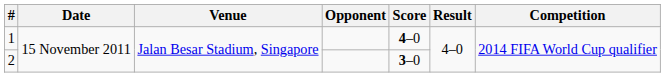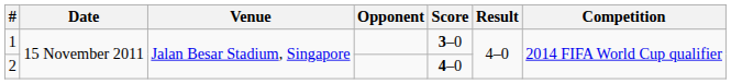 <table class="wikitable">
 <tr>
 <th>#</th>
 <th>Date</th>
 <th>Venue</th>
 <th>Opponent</th>
 <th>Score</th>
 <th>Result</th>
 <th>Competition</th>
 </tr>
 <tr>
 <td>1</td>
 <td rowspan="2" align="center">15 November 2011</td>
 <td rowspan="2"><a href='#'>Jalan Besar Stadium</a>, <a href='#'>Singapore</a></td>
 <td></td>
-<td align="center"><strong>4</strong>–0</td>
+<td align="center"><strong>3</strong>–0</td>
 <td rowspan="2" align="center">4–0</td>
 <td rowspan="2" align="center"><a href='#'>2014 FIFA World Cup qualifier</a></td>
 </tr>
 <tr>
 <td>2</td>
 <td></td>
-<td align="center"><strong>3</strong>–0</td>
+<td align="center"><strong>4</strong>–0</td>
 </tr>
 </table>
